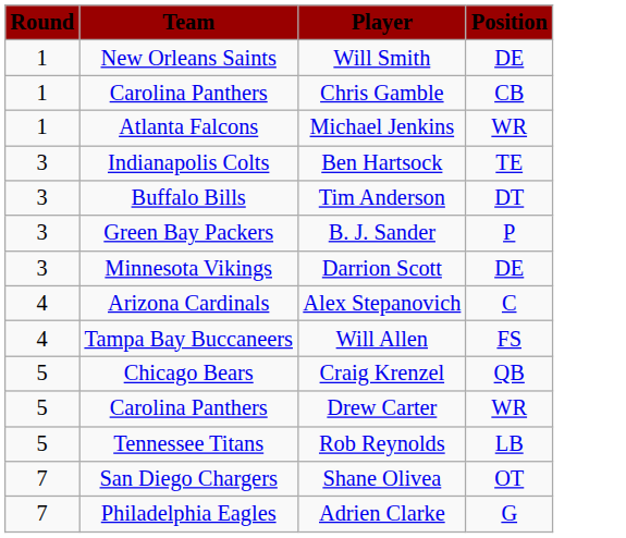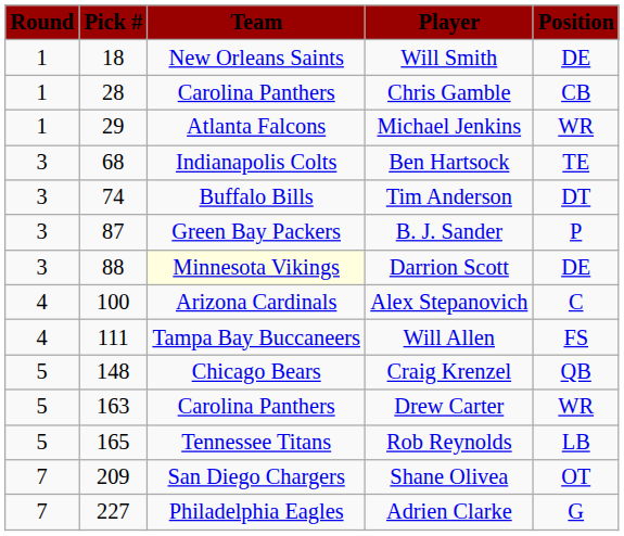 <table class="wikitable" style="text-align:center">
 <tr style="background:#900;">
 <td><strong><span>Round</span></strong></td>
+<td><strong><span>Pick #</span></strong></td>
 <td><strong><span>Team</span></strong></td>
 <td><strong><span>Player</span></strong></td>
 <td><strong><span>Position</span></strong></td>
 </tr>
 <tr>
 <td>1</td>
+<td align=center>18</td>
 <td><a href='#'>New Orleans Saints</a></td>
 <td><a href='#'>Will Smith</a></td>
 <td><a href='#'>DE</a></td>
 </tr>
 <tr>
 <td>1</td>
+<td align=center>28</td>
 <td><a href='#'>Carolina Panthers</a></td>
 <td><a href='#'>Chris Gamble</a></td>
 <td><a href='#'>CB</a></td>
 </tr>
 <tr>
 <td>1</td>
+<td align=center>29</td>
 <td><a href='#'>Atlanta Falcons</a></td>
 <td><a href='#'>Michael Jenkins</a></td>
 <td><a href='#'>WR</a></td>
 </tr>
 <tr>
 <td>3</td>
+<td align=center>68</td>
 <td><a href='#'>Indianapolis Colts</a></td>
 <td><a href='#'>Ben Hartsock</a></td>
 <td><a href='#'>TE</a></td>
 </tr>
 <tr>
 <td>3</td>
+<td align=center>74</td>
 <td><a href='#'>Buffalo Bills</a></td>
 <td><a href='#'>Tim Anderson</a></td>
 <td><a href='#'>DT</a></td>
 </tr>
 <tr>
 <td>3</td>
+<td align=center>87</td>
 <td><a href='#'>Green Bay Packers</a></td>
 <td><a href='#'>B. J. Sander</a></td>
 <td><a href='#'>P</a></td>
 </tr>
 <tr>
 <td>3</td>
-<td><a href='#'>Minnesota Vikings</a></td>
+<td align=center>88</td>
+<td style="background: lightyellow;"><a href='#'>Minnesota Vikings</a></td>
 <td><a href='#'>Darrion Scott</a></td>
 <td><a href='#'>DE</a></td>
 </tr>
 <tr>
 <td>4</td>
+<td align=center>100</td>
 <td><a href='#'>Arizona Cardinals</a></td>
 <td><a href='#'>Alex Stepanovich</a></td>
 <td><a href='#'>C</a></td>
 </tr>
 <tr>
 <td>4</td>
+<td align=center>111</td>
 <td><a href='#'>Tampa Bay Buccaneers</a></td>
 <td><a href='#'>Will Allen</a></td>
 <td><a href='#'>FS</a></td>
 </tr>
 <tr>
 <td>5</td>
+<td align=center>148</td>
 <td><a href='#'>Chicago Bears</a></td>
 <td><a href='#'>Craig Krenzel</a></td>
 <td><a href='#'>QB</a></td>
 </tr>
 <tr>
 <td>5</td>
+<td align=center>163</td>
 <td><a href='#'>Carolina Panthers</a></td>
 <td><a href='#'>Drew Carter</a></td>
 <td><a href='#'>WR</a></td>
 </tr>
 <tr>
 <td>5</td>
+<td align=center>165</td>
 <td><a href='#'>Tennessee Titans</a></td>
 <td><a href='#'>Rob Reynolds</a></td>
 <td><a href='#'>LB</a></td>
 </tr>
 <tr>
 <td>7</td>
+<td align=center>209</td>
 <td><a href='#'>San Diego Chargers</a></td>
 <td><a href='#'>Shane Olivea</a></td>
 <td><a href='#'>OT</a></td>
 </tr>
 <tr>
 <td>7</td>
+<td align=center>227</td>
 <td><a href='#'>Philadelphia Eagles</a></td>
 <td><a href='#'>Adrien Clarke</a></td>
 <td><a href='#'>G</a></td>
 </tr>
 </table>
